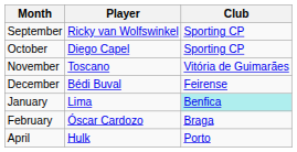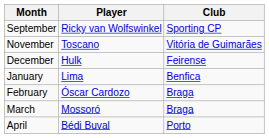 <table class="wikitable" style="font-size:95%">
 <tr>
 <th>Month</th>
 <th>Player</th>
 <th>Club</th>
 </tr>
 <tr>
 <td>September</td>
 <td> <a href='#'>Ricky van Wolfswinkel</a></td>
 <td><a href='#'>Sporting CP</a></td>
 </tr>
 <tr>
-<td>October</td>
-<td> <a href='#'>Diego Capel</a></td>
-<td><a href='#'>Sporting CP</a></td>
-</tr>
-<tr>
 <td>November</td>
 <td> <a href='#'>Toscano</a></td>
 <td><a href='#'>Vitória de Guimarães</a></td>
 </tr>
 <tr>
 <td>December</td>
-<td> <a href='#'>Bédi Buval</a></td>
+<td> <a href='#'>Hulk</a></td>
 <td><a href='#'>Feirense</a></td>
 </tr>
 <tr>
 <td>January</td>
 <td> <a href='#'>Lima</a></td>
-<td style="background: paleturquoise;"><a href='#'>Benfica</a></td>
+<td><a href='#'>Benfica</a></td>
 </tr>
 <tr>
 <td>February</td>
 <td> <a href='#'>Óscar Cardozo</a></td>
 <td><a href='#'>Braga</a></td>
 </tr>
 <tr>
+<td>March</td>
+<td> <a href='#'>Mossoró</a></td>
+<td><a href='#'>Braga</a></td>
+</tr>
+<tr>
 <td>April</td>
-<td> <a href='#'>Hulk</a></td>
+<td> <a href='#'>Bédi Buval</a></td>
 <td><a href='#'>Porto</a></td>
 </tr>
 </table>
